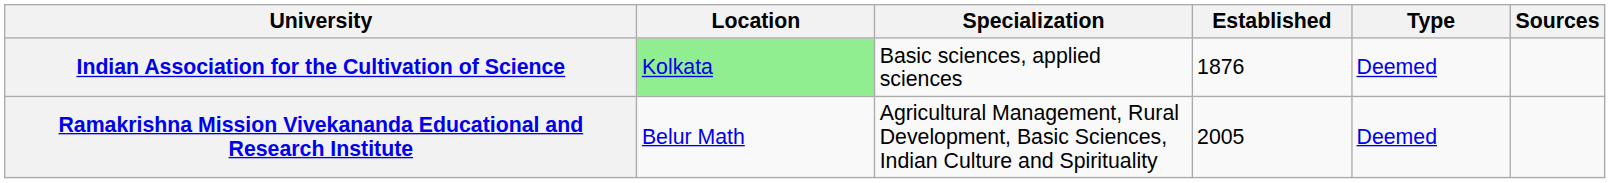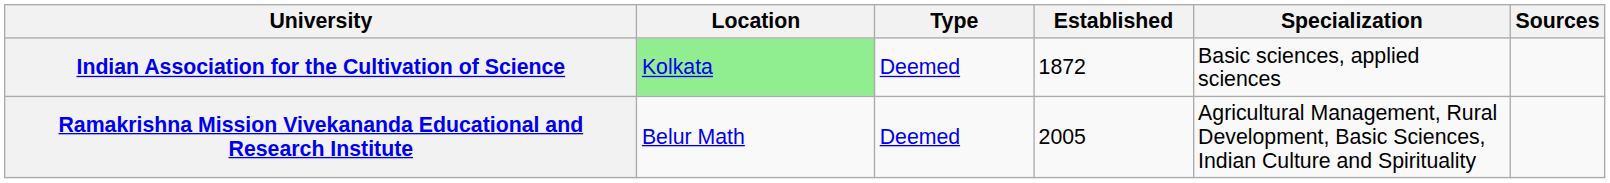 <table class="wikitable sortable collapsible plainrowheaders" border="1" style="text-align:left; width:76%;">
 <tr>
 <th scope="col" style="width: 40%;">University</th>
 <th scope="col" style="width: 15%;">Location</th>
+<th scope="col" style="width: 10%;">Type</th>
+<th scope="col" style="width: 10%;">Established</th>
 <th scope="col" style="width: 20%;">Specialization</th>
-<th scope="col" style="width: 10%;">Established</th>
-<th scope="col" style="width: 10%;">Type</th>
 <th scope="col" style="width: 05%;" class="unsortable">Sources</th>
 </tr>
 <tr>
 <th scope="row"><a href='#'>Indian Association for the Cultivation of Science</a></th>
 <td style="background: lightgreen;"><a href='#'>Kolkata</a></td>
+<td><a href='#'>Deemed</a></td>
+<td>1872</td>
 <td>Basic sciences, applied sciences</td>
-<td>1876</td>
-<td><a href='#'>Deemed</a></td>
 <td></td>
 </tr>
 <tr>
 <th scope="row"><a href='#'>Ramakrishna Mission Vivekananda Educational and Research Institute</a></th>
 <td><a href='#'>Belur Math</a></td>
+<td><a href='#'>Deemed</a></td>
+<td>2005</td>
 <td>Agricultural Management, Rural Development, Basic Sciences, Indian Culture and Spirituality</td>
-<td>2005</td>
-<td><a href='#'>Deemed</a></td>
 <td></td>
 </tr>
 </table>
